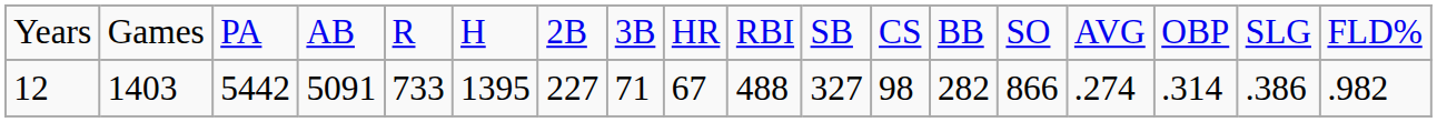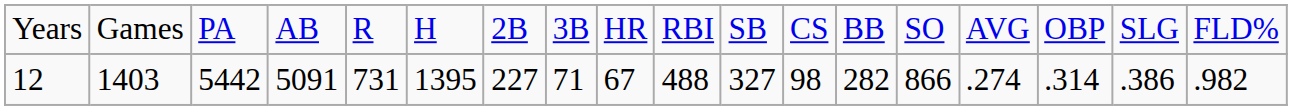 <table class="wikitable">
 <tr>
 <td>Years</td>
 <td>Games</td>
 <td><a href='#'>PA</a></td>
 <td><a href='#'>AB</a></td>
 <td><a href='#'>R</a></td>
 <td><a href='#'>H</a></td>
 <td><a href='#'>2B</a></td>
 <td><a href='#'>3B</a></td>
 <td><a href='#'>HR</a></td>
 <td><a href='#'>RBI</a></td>
 <td><a href='#'>SB</a></td>
 <td><a href='#'>CS</a></td>
 <td><a href='#'>BB</a></td>
 <td><a href='#'>SO</a></td>
 <td><a href='#'>AVG</a></td>
 <td><a href='#'>OBP</a></td>
 <td><a href='#'>SLG</a></td>
 <td><a href='#'>FLD%</a></td>
 </tr>
 <tr>
 <td>12</td>
 <td>1403</td>
 <td>5442</td>
 <td>5091</td>
-<td>733</td>
+<td>731</td>
 <td>1395</td>
 <td>227</td>
 <td>71</td>
 <td>67</td>
 <td>488</td>
 <td>327</td>
 <td>98</td>
 <td>282</td>
 <td>866</td>
 <td>.274</td>
 <td>.314</td>
 <td>.386</td>
 <td>.982</td>
 </tr>
 </table>
